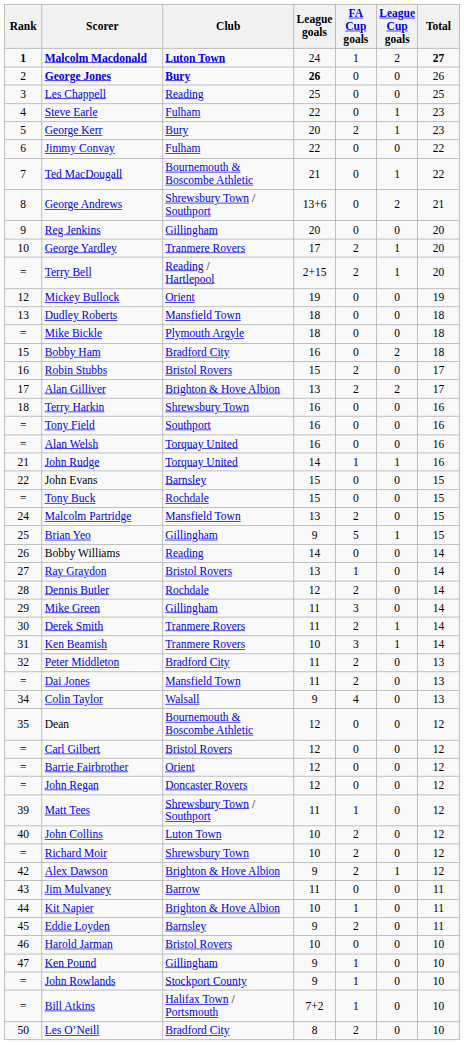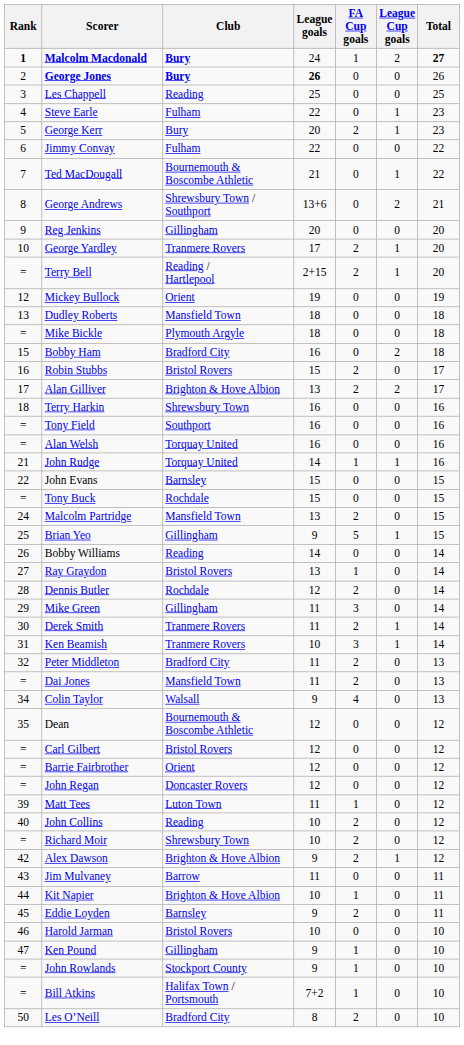 <table class="wikitable" style="text-align: center;">
 <tr>
 <th width=45>Rank</th>
 <th width=160>Scorer</th>
 <th width=175>Club</th>
 <th width=50>League goals</th>
 <th width=50><a href='#'>FA Cup</a> goals</th>
 <th width=50><a href='#'>League Cup</a> goals</th>
 <th width=50>Total</th>
 </tr>
 <tr>
 <td><strong>1</strong></td>
 <td align=left> <strong><a href='#'>Malcolm Macdonald</a></strong></td>
-<td align=left><strong><a href='#'>Luton Town</a></strong></td>
+<td align=left><strong> <a href='#'>Bury</a></strong></td>
 <td>24</td>
 <td>1</td>
 <td>2</td>
 <td><strong>27</strong></td>
 </tr>
 <tr>
 <td>2</td>
 <td align=left> <strong> <a href='#'>George Jones</a></strong></td>
 <td align=left><strong> <a href='#'>Bury</a></strong></td>
 <td><strong>26</strong></td>
 <td>0</td>
 <td>0</td>
 <td>26</td>
 </tr>
 <tr>
 <td>3</td>
 <td align=left> <a href='#'>Les Chappell</a></td>
 <td align=left><a href='#'>Reading</a></td>
 <td>25</td>
 <td>0</td>
 <td>0</td>
 <td>25</td>
 </tr>
 <tr>
 <td>4</td>
 <td align=left> <a href='#'>Steve Earle</a></td>
 <td align=left><a href='#'>Fulham</a></td>
 <td>22</td>
 <td>0</td>
 <td>1</td>
 <td>23</td>
 </tr>
 <tr>
 <td>5</td>
 <td align=left> <a href='#'>George Kerr</a></td>
 <td align=left><a href='#'>Bury</a></td>
 <td>20</td>
 <td>2</td>
 <td>1</td>
 <td>23</td>
 </tr>
 <tr>
 <td>6</td>
 <td align=left> <a href='#'>Jimmy Convay</a></td>
 <td align=left><a href='#'>Fulham</a></td>
 <td>22</td>
 <td>0</td>
 <td>0</td>
 <td>22</td>
 </tr>
 <tr>
 <td>7</td>
 <td align=left> <a href='#'>Ted MacDougall</a></td>
 <td align=left><a href='#'>Bournemouth & Boscombe Athletic</a></td>
 <td>21</td>
 <td>0</td>
 <td>1</td>
 <td>22</td>
 </tr>
 <tr>
 <td>8</td>
 <td align=left> <a href='#'>George Andrews</a></td>
 <td align=left><a href='#'>Shrewsbury Town</a> /<br><a href='#'>Southport</a></td>
 <td>13+6</td>
 <td>0</td>
 <td>2</td>
 <td>21</td>
 </tr>
 <tr>
 <td>9</td>
 <td align=left> <a href='#'>Reg Jenkins</a></td>
 <td align=left><a href='#'>Gillingham</a></td>
 <td>20</td>
 <td>0</td>
 <td>0</td>
 <td>20</td>
 </tr>
 <tr>
 <td>10</td>
 <td align=left> <a href='#'>George Yardley</a></td>
 <td align=left><a href='#'>Tranmere Rovers</a></td>
 <td>17</td>
 <td>2</td>
 <td>1</td>
 <td>20</td>
 </tr>
 <tr>
 <td>=</td>
 <td align=left> <a href='#'>Terry Bell</a></td>
 <td align=left><a href='#'>Reading</a> /<br><a href='#'>Hartlepool</a></td>
 <td>2+15</td>
 <td>2</td>
 <td>1</td>
 <td>20</td>
 </tr>
 <tr>
 <td>12</td>
 <td align=left> <a href='#'>Mickey Bullock</a></td>
 <td align=left><a href='#'>Orient</a></td>
 <td>19</td>
 <td>0</td>
 <td>0</td>
 <td>19</td>
 </tr>
 <tr>
 <td>13</td>
 <td align=left> <a href='#'>Dudley Roberts</a></td>
 <td align=left><a href='#'>Mansfield Town</a></td>
 <td>18</td>
 <td>0</td>
 <td>0</td>
 <td>18</td>
 </tr>
 <tr>
 <td>=</td>
 <td align=left> <a href='#'>Mike Bickle</a></td>
 <td align=left><a href='#'>Plymouth Argyle</a></td>
 <td>18</td>
 <td>0</td>
 <td>0</td>
 <td>18</td>
 </tr>
 <tr>
 <td>15</td>
 <td align=left> <a href='#'>Bobby Ham</a></td>
 <td align=left><a href='#'>Bradford City</a></td>
 <td>16</td>
 <td>0</td>
 <td>2</td>
 <td>18</td>
 </tr>
 <tr>
 <td>16</td>
 <td align=left> <a href='#'>Robin Stubbs</a></td>
 <td align=left><a href='#'>Bristol Rovers</a></td>
 <td>15</td>
 <td>2</td>
 <td>0</td>
 <td>17</td>
 </tr>
 <tr>
 <td>17</td>
 <td align=left> <a href='#'>Alan Gilliver</a></td>
 <td align=left><a href='#'>Brighton & Hove Albion</a></td>
 <td>13</td>
 <td>2</td>
 <td>2</td>
 <td>17</td>
 </tr>
 <tr>
 <td>18</td>
 <td align=left> <a href='#'>Terry Harkin</a></td>
 <td align=left><a href='#'>Shrewsbury Town</a></td>
 <td>16</td>
 <td>0</td>
 <td>0</td>
 <td>16</td>
 </tr>
 <tr>
 <td>=</td>
 <td align=left> <a href='#'>Tony Field</a></td>
 <td align=left><a href='#'>Southport</a></td>
 <td>16</td>
 <td>0</td>
 <td>0</td>
 <td>16</td>
 </tr>
 <tr>
 <td>=</td>
 <td align=left> <a href='#'>Alan Welsh</a></td>
 <td align=left><a href='#'>Torquay United</a></td>
 <td>16</td>
 <td>0</td>
 <td>0</td>
 <td>16</td>
 </tr>
 <tr>
 <td>21</td>
 <td align=left> <a href='#'>John Rudge</a></td>
 <td align=left><a href='#'>Torquay United</a></td>
 <td>14</td>
 <td>1</td>
 <td>1</td>
 <td>16</td>
 </tr>
 <tr>
 <td>22</td>
 <td align=left> John Evans</td>
 <td align=left><a href='#'>Barnsley</a></td>
 <td>15</td>
 <td>0</td>
 <td>0</td>
 <td>15</td>
 </tr>
 <tr>
 <td>=</td>
 <td align=left> <a href='#'>Tony Buck</a></td>
 <td align=left><a href='#'>Rochdale</a></td>
 <td>15</td>
 <td>0</td>
 <td>0</td>
 <td>15</td>
 </tr>
 <tr>
 <td>24</td>
 <td align=left> <a href='#'>Malcolm Partridge</a></td>
 <td align=left><a href='#'>Mansfield Town</a></td>
 <td>13</td>
 <td>2</td>
 <td>0</td>
 <td>15</td>
 </tr>
 <tr>
 <td>25</td>
 <td align=left> <a href='#'>Brian Yeo</a></td>
 <td align=left><a href='#'>Gillingham</a></td>
 <td>9</td>
 <td>5</td>
 <td>1</td>
 <td>15</td>
 </tr>
 <tr>
 <td>26</td>
 <td align=left> Bobby Williams</td>
 <td align=left><a href='#'>Reading</a></td>
 <td>14</td>
 <td>0</td>
 <td>0</td>
 <td>14</td>
 </tr>
 <tr>
 <td>27</td>
 <td align=left> <a href='#'>Ray Graydon</a></td>
 <td align=left><a href='#'>Bristol Rovers</a></td>
 <td>13</td>
 <td>1</td>
 <td>0</td>
 <td>14</td>
 </tr>
 <tr>
 <td>28</td>
 <td align=left> <a href='#'>Dennis Butler</a></td>
 <td align=left><a href='#'>Rochdale</a></td>
 <td>12</td>
 <td>2</td>
 <td>0</td>
 <td>14</td>
 </tr>
 <tr>
 <td>29</td>
 <td align=left> <a href='#'>Mike Green</a></td>
 <td align=left><a href='#'>Gillingham</a></td>
 <td>11</td>
 <td>3</td>
 <td>0</td>
 <td>14</td>
 </tr>
 <tr>
 <td>30</td>
 <td align=left> <a href='#'>Derek Smith</a></td>
 <td align=left><a href='#'>Tranmere Rovers</a></td>
 <td>11</td>
 <td>2</td>
 <td>1</td>
 <td>14</td>
 </tr>
 <tr>
 <td>31</td>
 <td align=left> <a href='#'>Ken Beamish</a></td>
 <td align=left><a href='#'>Tranmere Rovers</a></td>
 <td>10</td>
 <td>3</td>
 <td>1</td>
 <td>14</td>
 </tr>
 <tr>
 <td>32</td>
 <td align=left> <a href='#'>Peter Middleton</a></td>
 <td align=left><a href='#'>Bradford City</a></td>
 <td>11</td>
 <td>2</td>
 <td>0</td>
 <td>13</td>
 </tr>
 <tr>
 <td>=</td>
 <td align=left> <a href='#'>Dai Jones</a></td>
 <td align=left><a href='#'>Mansfield Town</a></td>
 <td>11</td>
 <td>2</td>
 <td>0</td>
 <td>13</td>
 </tr>
 <tr>
 <td>34</td>
 <td align=left> <a href='#'>Colin Taylor</a></td>
 <td align=left><a href='#'>Walsall</a></td>
 <td>9</td>
 <td>4</td>
 <td>0</td>
 <td>13</td>
 </tr>
 <tr>
 <td>35</td>
 <td align=left> Dean</td>
 <td align=left><a href='#'>Bournemouth & Boscombe Athletic</a></td>
 <td>12</td>
 <td>0</td>
 <td>0</td>
 <td>12</td>
 </tr>
 <tr>
 <td>=</td>
 <td align=left> <a href='#'>Carl Gilbert</a></td>
 <td align=left><a href='#'>Bristol Rovers</a></td>
 <td>12</td>
 <td>0</td>
 <td>0</td>
 <td>12</td>
 </tr>
 <tr>
 <td>=</td>
 <td align=left> <a href='#'>Barrie Fairbrother</a></td>
 <td align=left><a href='#'>Orient</a></td>
 <td>12</td>
 <td>0</td>
 <td>0</td>
 <td>12</td>
 </tr>
 <tr>
 <td>=</td>
 <td align=left> <a href='#'>John Regan</a></td>
 <td align=left><a href='#'>Doncaster Rovers</a></td>
 <td>12</td>
 <td>0</td>
 <td>0</td>
 <td>12</td>
 </tr>
 <tr>
 <td>39</td>
 <td align=left> <a href='#'>Matt Tees</a></td>
-<td align=left><a href='#'>Shrewsbury Town</a> /<br><a href='#'>Southport</a></td>
+<td align=left><a href='#'>Luton Town</a></td>
 <td>11</td>
 <td>1</td>
 <td>0</td>
 <td>12</td>
 </tr>
 <tr>
 <td>40</td>
 <td align=left> <a href='#'>John Collins</a></td>
-<td align=left><a href='#'>Luton Town</a></td>
+<td align=left><a href='#'>Reading</a></td>
 <td>10</td>
 <td>2</td>
 <td>0</td>
 <td>12</td>
 </tr>
 <tr>
 <td>=</td>
 <td align=left> <a href='#'>Richard Moir</a></td>
 <td align=left><a href='#'>Shrewsbury Town</a></td>
 <td>10</td>
 <td>2</td>
 <td>0</td>
 <td>12</td>
 </tr>
 <tr>
 <td>42</td>
 <td align=left> <a href='#'>Alex Dawson</a></td>
 <td align=left><a href='#'>Brighton & Hove Albion</a></td>
 <td>9</td>
 <td>2</td>
 <td>1</td>
 <td>12</td>
 </tr>
 <tr>
 <td>43</td>
 <td align=left> <a href='#'>Jim Mulvaney</a></td>
 <td align=left><a href='#'>Barrow</a></td>
 <td>11</td>
 <td>0</td>
 <td>0</td>
 <td>11</td>
 </tr>
 <tr>
 <td>44</td>
 <td align=left> <a href='#'>Kit Napier</a></td>
 <td align=left><a href='#'>Brighton & Hove Albion</a></td>
 <td>10</td>
 <td>1</td>
 <td>0</td>
 <td>11</td>
 </tr>
 <tr>
 <td>45</td>
 <td align=left> <a href='#'>Eddie Loyden</a></td>
 <td align=left><a href='#'>Barnsley</a></td>
 <td>9</td>
 <td>2</td>
 <td>0</td>
 <td>11</td>
 </tr>
 <tr>
 <td>46</td>
 <td align=left> <a href='#'>Harold Jarman</a></td>
 <td align=left><a href='#'>Bristol Rovers</a></td>
 <td>10</td>
 <td>0</td>
 <td>0</td>
 <td>10</td>
 </tr>
 <tr>
 <td>47</td>
 <td align=left> <a href='#'>Ken Pound</a></td>
 <td align=left><a href='#'>Gillingham</a></td>
 <td>9</td>
 <td>1</td>
 <td>0</td>
 <td>10</td>
 </tr>
 <tr>
 <td>=</td>
 <td align=left> <a href='#'>John Rowlands</a></td>
 <td align=left><a href='#'>Stockport County</a></td>
 <td>9</td>
 <td>1</td>
 <td>0</td>
 <td>10</td>
 </tr>
 <tr>
 <td>=</td>
 <td align=left> <a href='#'>Bill Atkins</a></td>
 <td align=left><a href='#'>Halifax Town</a> /<br><a href='#'>Portsmouth</a></td>
 <td>7+2</td>
 <td>1</td>
 <td>0</td>
 <td>10</td>
 </tr>
 <tr>
 <td>50</td>
 <td align=left> <a href='#'>Les O’Neill</a></td>
 <td align=left><a href='#'>Bradford City</a></td>
 <td>8</td>
 <td>2</td>
 <td>0</td>
 <td>10</td>
 </tr>
 </table>
